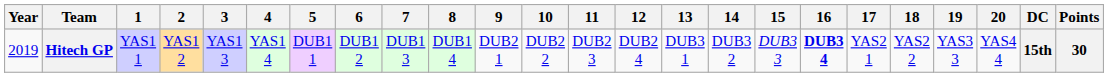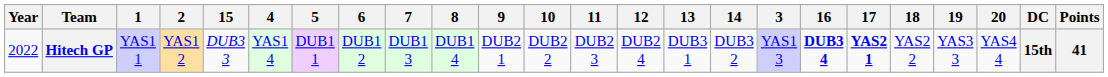 <table class="wikitable" style="text-align:center; font-size:85%">
 <tr>
 <th>Year</th>
 <th>Team</th>
 <th>1</th>
 <th>2</th>
-<th>3</th>
+<th>15</th>
 <th>4</th>
 <th>5</th>
 <th>6</th>
 <th>7</th>
 <th>8</th>
 <th>9</th>
 <th>10</th>
 <th>11</th>
 <th>12</th>
 <th>13</th>
 <th>14</th>
-<th>15</th>
+<th>3</th>
 <th>16</th>
 <th>17</th>
 <th>18</th>
 <th>19</th>
 <th>20</th>
 <th>DC</th>
 <th>Points</th>
 </tr>
 <tr>
-<td><a href='#'>2019</a></td>
+<td><a href='#'>2022</a></td>
 <th nowrap><a href='#'>Hitech GP</a></th>
 <td style="background:#CFCFFF"><a href='#'>YAS1<br>1</a><br></td>
 <td style="background:#FFDF9F"><a href='#'>YAS1<br>2</a><br></td>
-<td style="background:#CFCFFF"><a href='#'>YAS1<br>3</a><br></td>
+<td style="background:#"><a href='#'><em>DUB3<br>3</em></a></td>
 <td style="background:#DFFFDF"><a href='#'>YAS1<br>4</a><br></td>
 <td style="background:#EFCFFF"><a href='#'>DUB1<br>1</a><br></td>
 <td style="background:#DFFFDF"><a href='#'>DUB1<br>2</a><br></td>
 <td style="background:#DFFFDF"><a href='#'>DUB1<br>3</a><br></td>
 <td style="background:#DFFFDF"><a href='#'>DUB1<br>4</a><br></td>
 <td style="background:#"><a href='#'>DUB2<br>1</a></td>
 <td style="background:#"><a href='#'>DUB2<br>2</a></td>
 <td style="background:#"><a href='#'>DUB2<br>3</a></td>
 <td style="background:#"><a href='#'>DUB2<br>4</a></td>
 <td style="background:#"><a href='#'>DUB3<br>1</a></td>
 <td style="background:#"><a href='#'>DUB3<br>2</a></td>
-<td style="background:#"><a href='#'><em>DUB3<br>3</em></a></td>
+<td style="background:#CFCFFF"><a href='#'>YAS1<br>3</a><br></td>
 <td style="background:#"><strong><a href='#'>DUB3<br>4</a></strong></td>
-<td style="background:#"><a href='#'>YAS2<br>1</a></td>
+<td style="background:#"><strong><a href='#'>YAS2<br>1</a></strong></td>
 <td style="background:#"><a href='#'>YAS2<br>2</a></td>
 <td style="background:#"><a href='#'>YAS3<br>3</a></td>
 <td style="background:#"><a href='#'>YAS4<br>4</a><br></td>
 <th>15th</th>
-<th>30</th>
+<th>41</th>
 </tr>
 </table>
